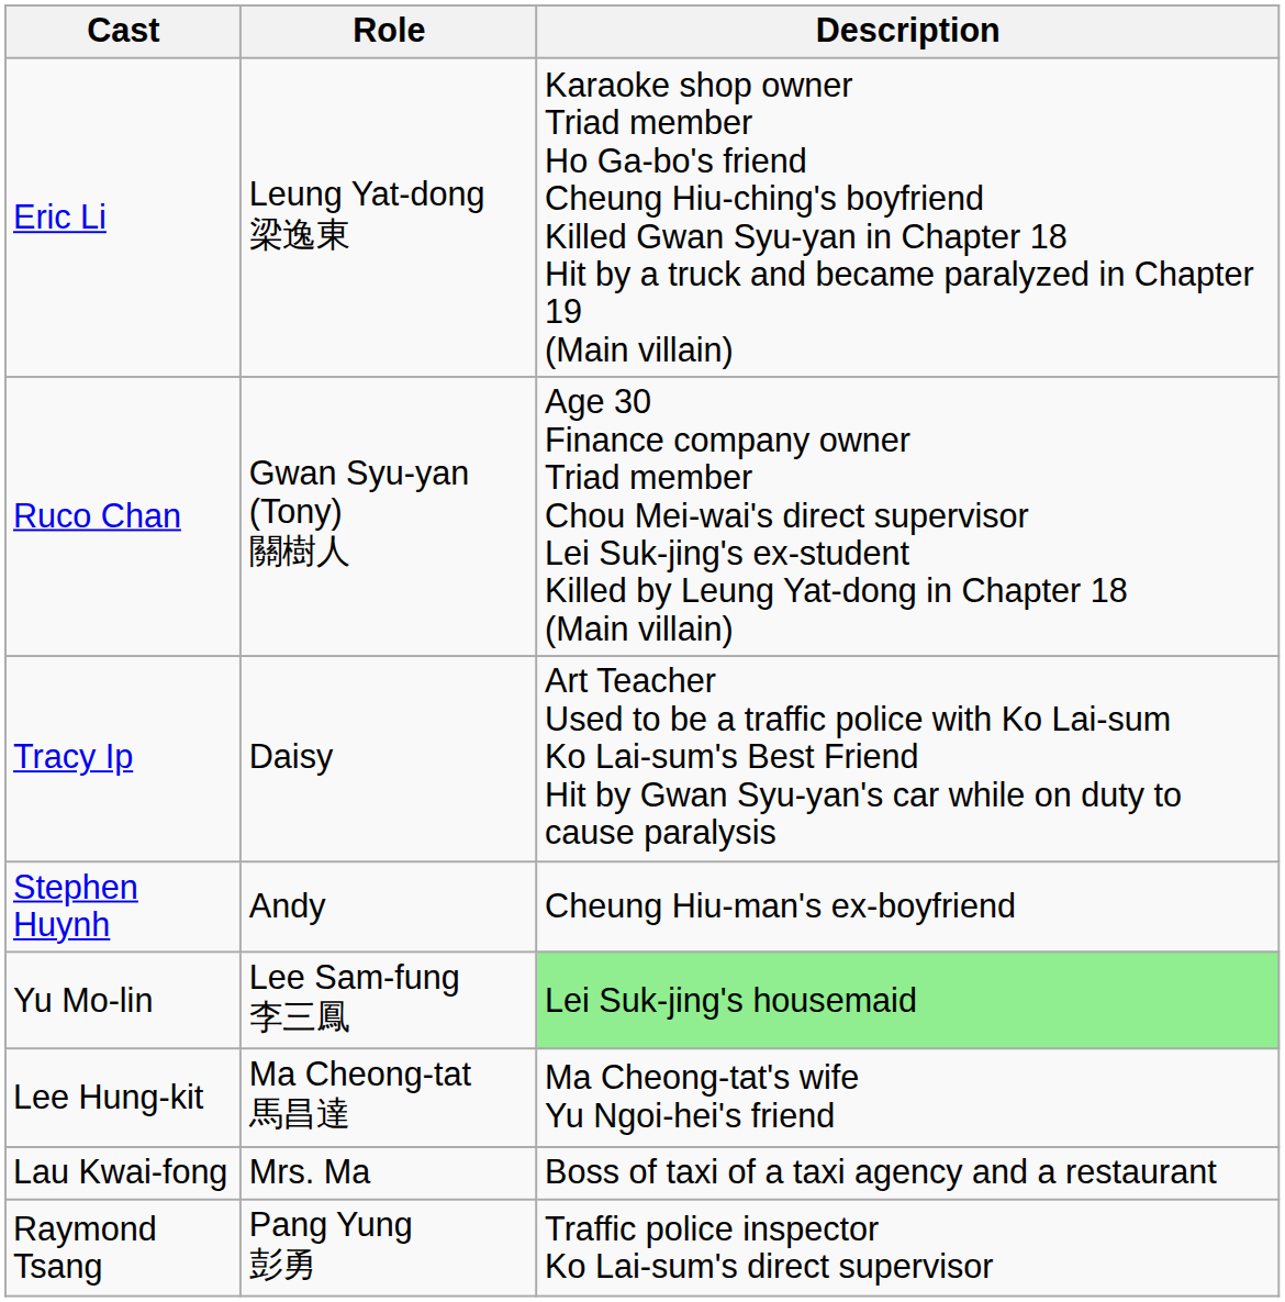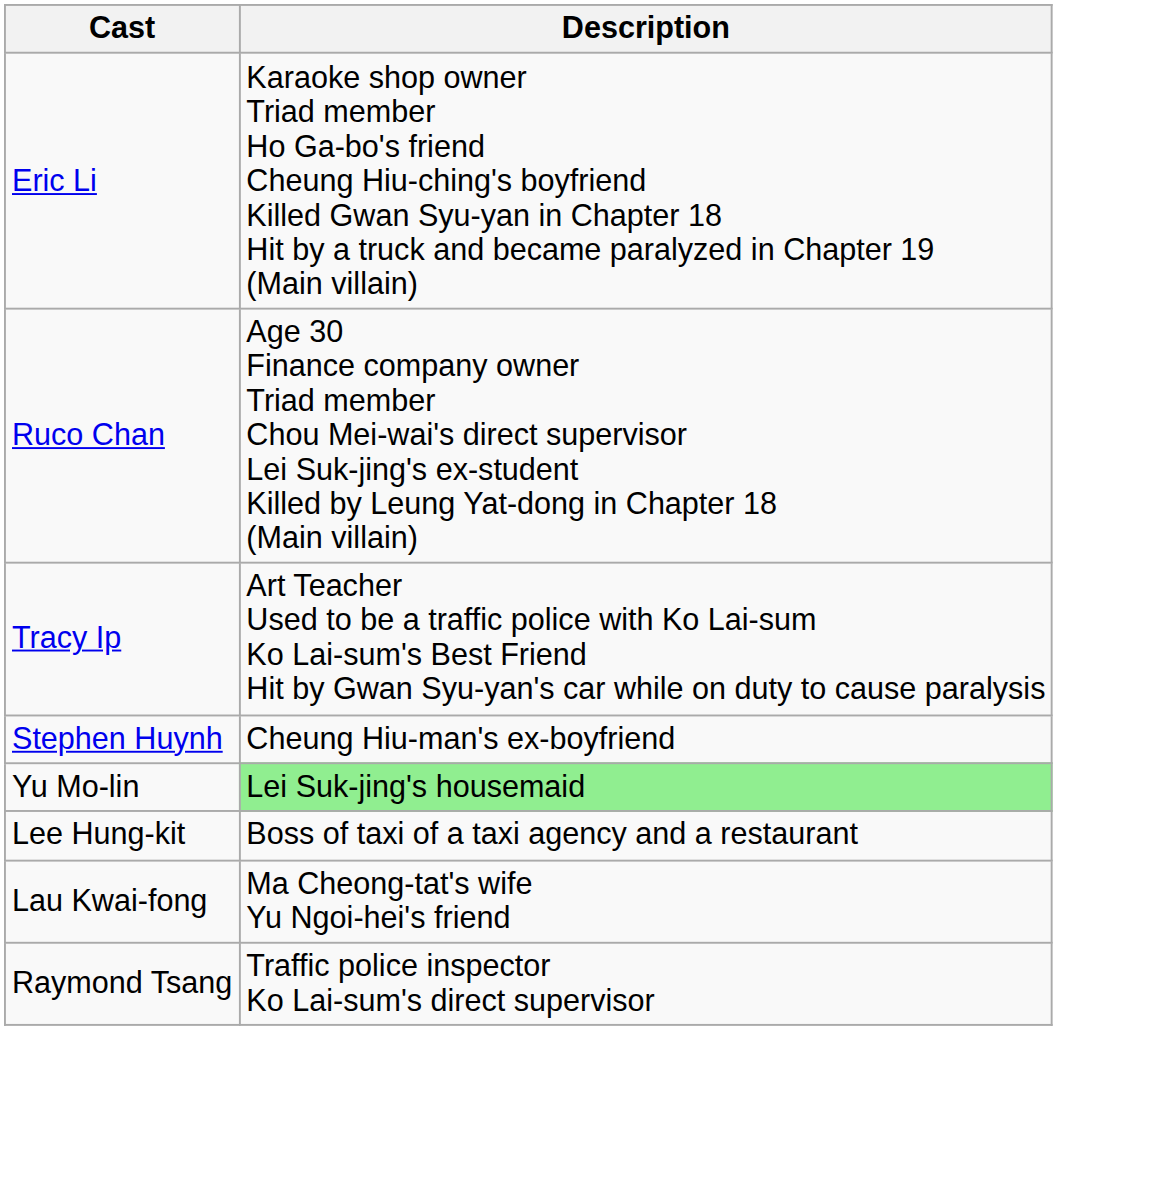 <table class="wikitable">
 <tr>
 <th>Cast</th>
-<th>Role</th>
 <th>Description</th>
 </tr>
 <tr>
 <td><a href='#'>Eric Li</a></td>
-<td>Leung Yat-dong <br> 梁逸東</td>
 <td>Karaoke shop owner <br> Triad member <br> Ho Ga-bo's friend <br> Cheung Hiu-ching's boyfriend <br> Killed Gwan Syu-yan in Chapter 18<br> Hit by a truck and became paralyzed in Chapter 19<br>(Main villain)</td>
 </tr>
 <tr>
 <td><a href='#'>Ruco Chan</a></td>
-<td>Gwan Syu-yan (Tony) <br> 關樹人</td>
 <td>Age 30<br>Finance company owner <br> Triad member <br> Chou Mei-wai's direct supervisor <br> Lei Suk-jing's ex-student <br> Killed by Leung Yat-dong in Chapter 18<br>(Main villain)</td>
 </tr>
 <tr>
 <td><a href='#'>Tracy Ip</a></td>
-<td>Daisy</td>
 <td>Art Teacher <br> Used to be a traffic police with Ko Lai-sum <br>Ko Lai-sum's Best Friend <br> Hit by Gwan Syu-yan's car while on duty to cause paralysis</td>
 </tr>
 <tr>
 <td><a href='#'>Stephen Huynh</a></td>
-<td>Andy</td>
 <td>Cheung Hiu-man's ex-boyfriend</td>
 </tr>
 <tr>
 <td>Yu Mo-lin</td>
-<td>Lee Sam-fung <br> 李三鳳</td>
 <td style="background: lightgreen;">Lei Suk-jing's housemaid</td>
 </tr>
 <tr>
 <td>Lee Hung-kit</td>
-<td>Ma Cheong-tat <br> 馬昌達</td>
+<td>Boss of taxi of a taxi agency and a restaurant</td>
+</tr>
+<tr>
+<td>Lau Kwai-fong</td>
 <td>Ma Cheong-tat's wife <br> Yu Ngoi-hei's friend</td>
 </tr>
 <tr>
-<td>Lau Kwai-fong</td>
-<td>Mrs. Ma</td>
-<td>Boss of taxi of a taxi agency and a restaurant</td>
-</tr>
-<tr>
 <td>Raymond Tsang</td>
-<td>Pang Yung <br> 彭勇</td>
 <td>Traffic police inspector <br> Ko Lai-sum's direct supervisor</td>
 </tr>
 </table>
